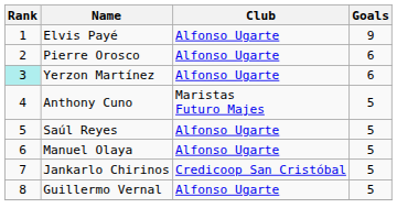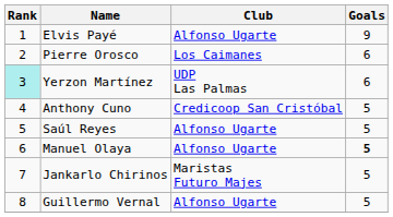 <table class="wikitable" border="1">
 <tr>
 <th>Rank</th>
 <th>Name</th>
 <th>Club</th>
 <th>Goals</th>
 </tr>
 <tr>
 <td align=center>1</td>
 <td> Elvis Payé</td>
 <td><a href='#'>Alfonso Ugarte</a></td>
 <td align=center>9</td>
 </tr>
 <tr>
 <td align=center>2</td>
 <td> Pierre Orosco</td>
-<td><a href='#'>Alfonso Ugarte</a></td>
+<td><a href='#'>Los Caimanes</a></td>
 <td align=center>6</td>
 </tr>
 <tr>
 <td align=center style="background: paleturquoise;">3</td>
 <td> Yerzon Martínez</td>
-<td><a href='#'>Alfonso Ugarte</a></td>
+<td><a href='#'>UDP</a> <br> Las Palmas</td>
 <td align=center>6</td>
 </tr>
 <tr>
 <td align=center>4</td>
 <td> Anthony Cuno</td>
-<td>Maristas<br><a href='#'>Futuro Majes</a></td>
+<td><a href='#'>Credicoop San Cristóbal</a></td>
 <td align=center>5</td>
 </tr>
 <tr>
 <td align=center>5</td>
 <td> Saúl Reyes</td>
 <td><a href='#'>Alfonso Ugarte</a></td>
 <td align=center>5</td>
 </tr>
 <tr>
 <td align=center>6</td>
 <td> Manuel Olaya</td>
 <td><a href='#'>Alfonso Ugarte</a></td>
-<td align=center>5</td>
+<td align=center><strong>5</strong></td>
 </tr>
 <tr>
 <td align=center>7</td>
 <td> Jankarlo Chirinos</td>
-<td><a href='#'>Credicoop San Cristóbal</a></td>
+<td>Maristas<br><a href='#'>Futuro Majes</a></td>
 <td align=center>5</td>
 </tr>
 <tr>
 <td align=center>8</td>
 <td> Guillermo Vernal</td>
 <td><a href='#'>Alfonso Ugarte</a></td>
 <td align=center>5</td>
 </tr>
 <tr>
 </tr>
 </table>
